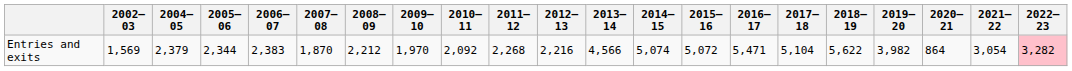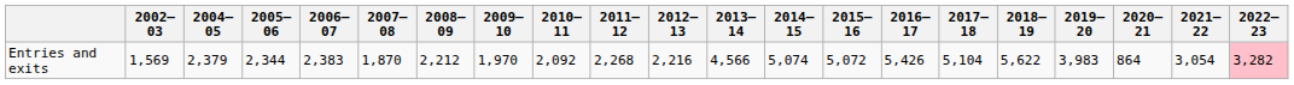 <table class="wikitable">
 <tr>
 <th></th>
 <th>2002–03</th>
 <th>2004–05</th>
 <th>2005–06</th>
 <th>2006–07</th>
 <th>2007–08</th>
 <th>2008–09</th>
 <th>2009–10</th>
 <th>2010–11</th>
 <th>2011–12</th>
 <th>2012–13</th>
 <th>2013–14</th>
 <th>2014–15</th>
 <th>2015–16</th>
 <th>2016–17</th>
 <th>2017–18</th>
 <th>2018–19</th>
 <th>2019–20</th>
 <th>2020–21</th>
 <th>2021–22</th>
 <th>2022–23</th>
 </tr>
 <tr>
 <td>Entries and exits</td>
 <td>1,569</td>
 <td>2,379</td>
 <td>2,344</td>
 <td>2,383</td>
 <td>1,870</td>
 <td>2,212</td>
 <td>1,970</td>
 <td>2,092</td>
 <td>2,268</td>
 <td>2,216</td>
 <td>4,566</td>
 <td>5,074</td>
 <td>5,072</td>
-<td>5,471</td>
+<td>5,426</td>
 <td>5,104</td>
 <td>5,622</td>
-<td>3,982</td>
+<td>3,983</td>
 <td>864</td>
 <td>3,054</td>
 <td style="background: pink;">3,282</td>
 </tr>
 </table>
